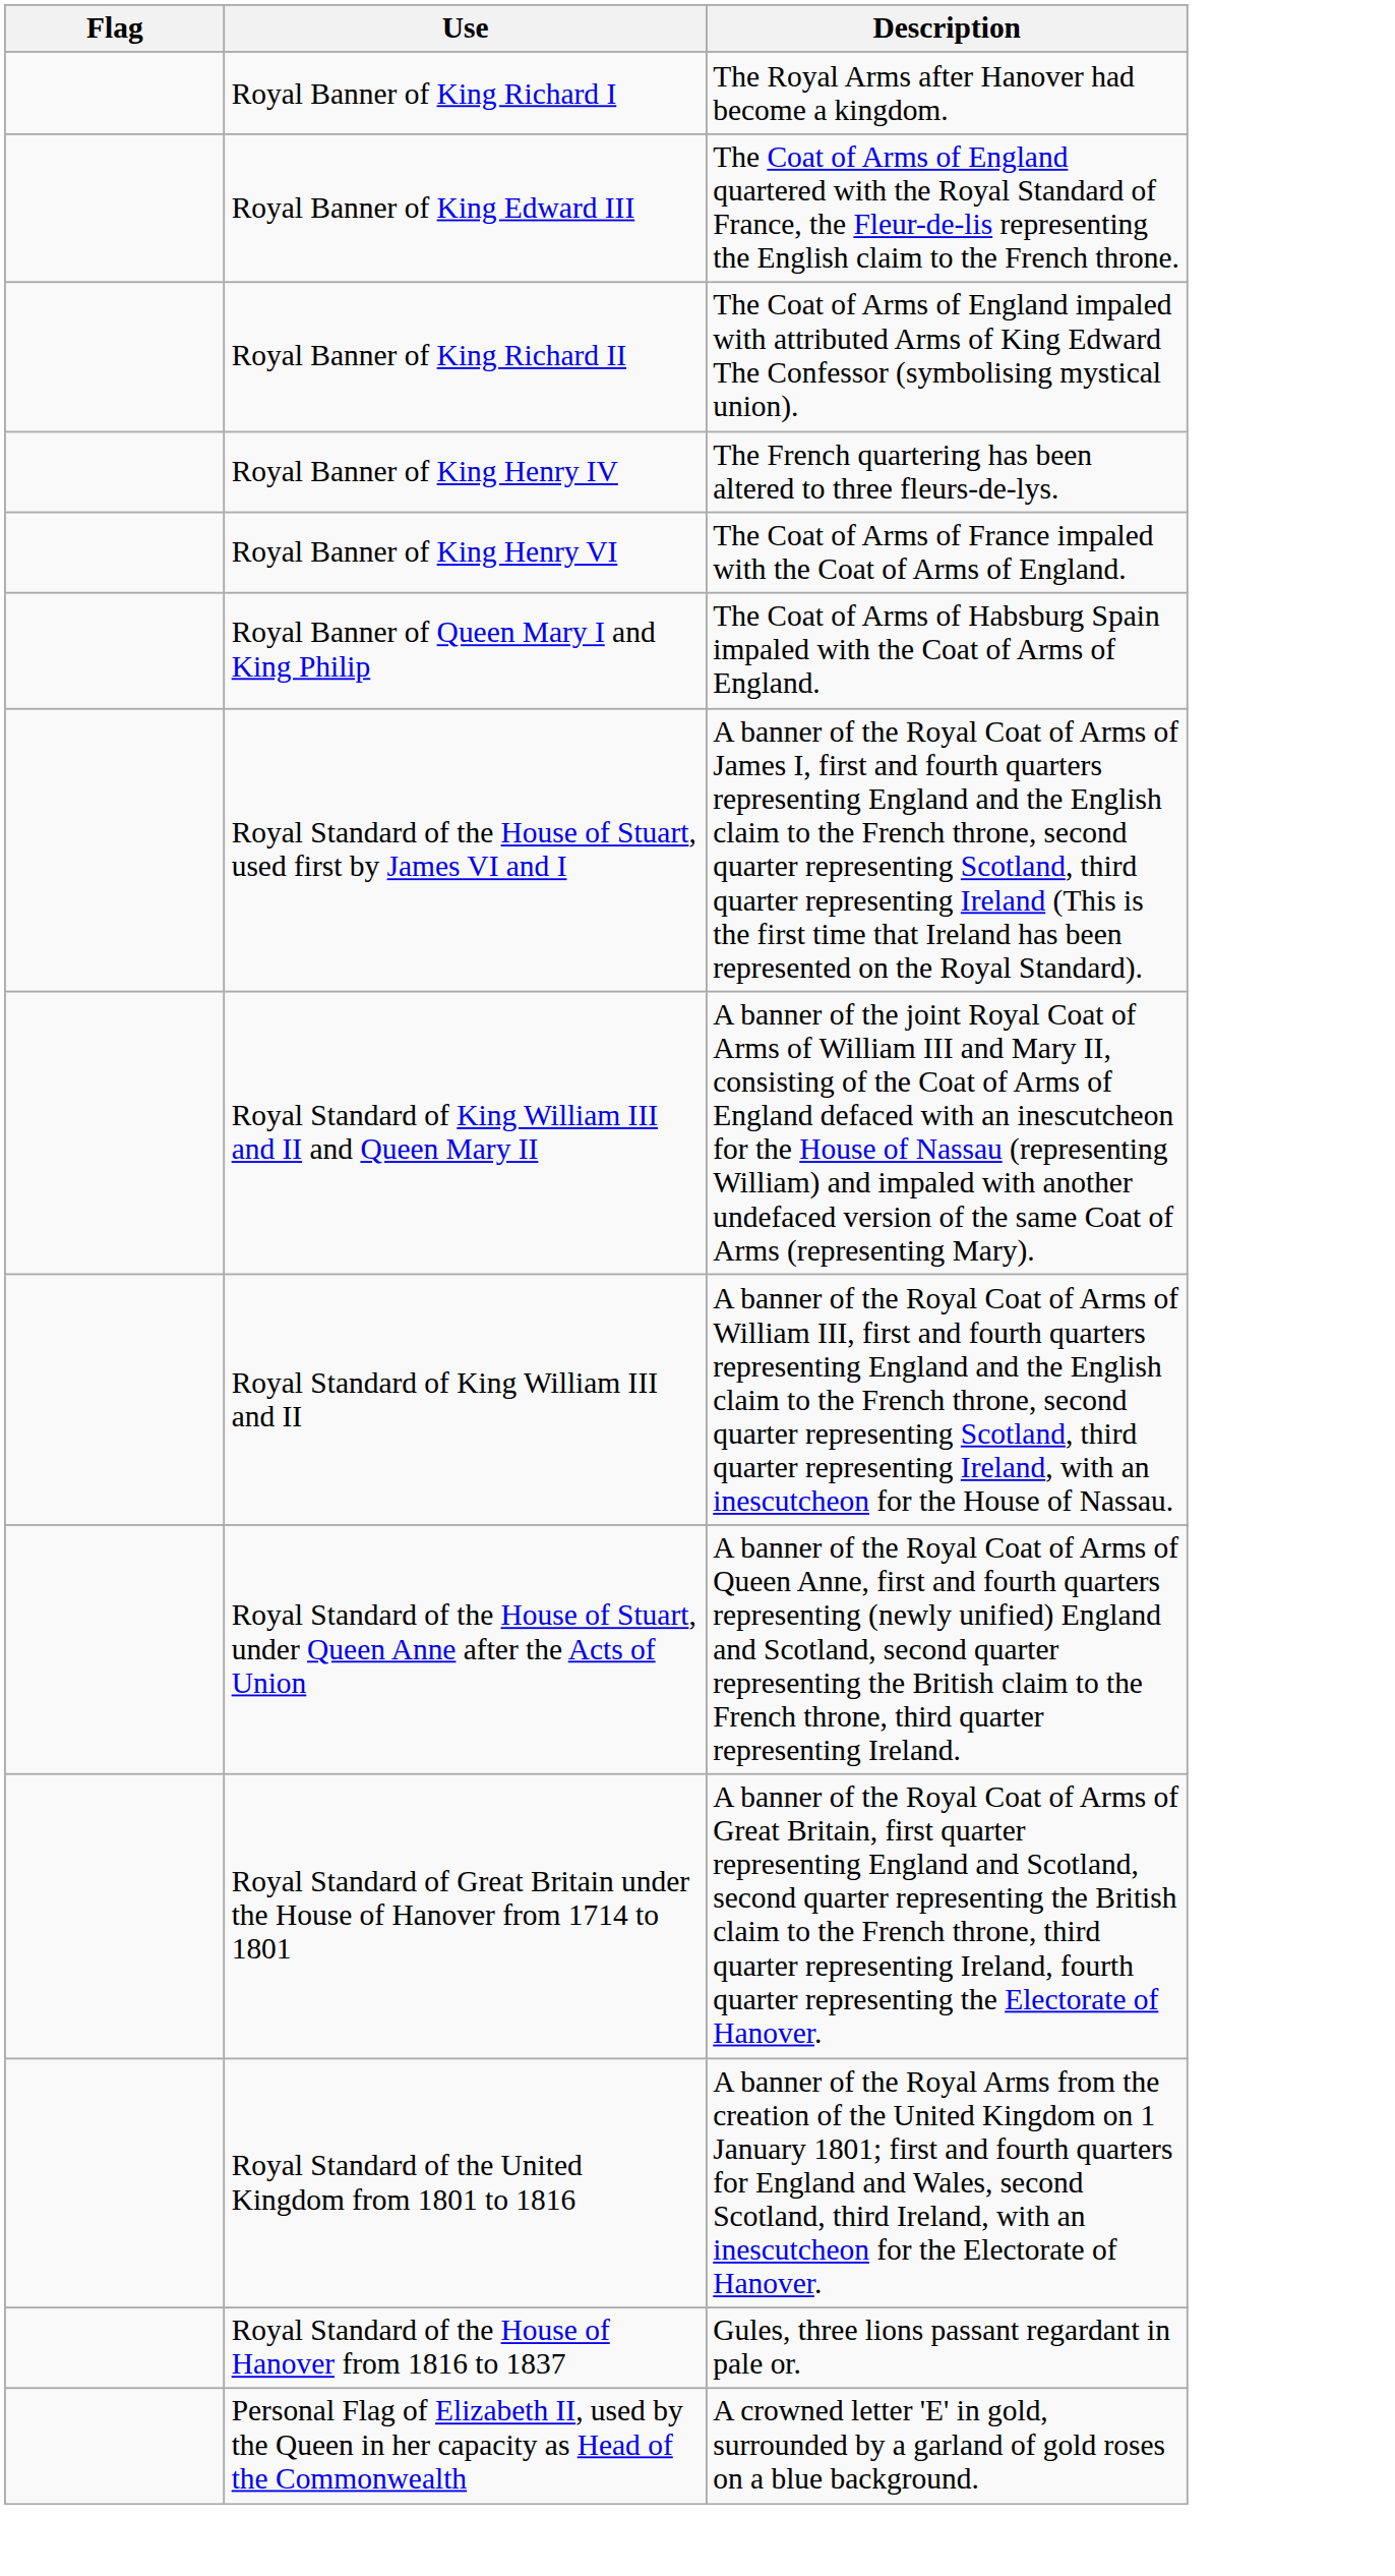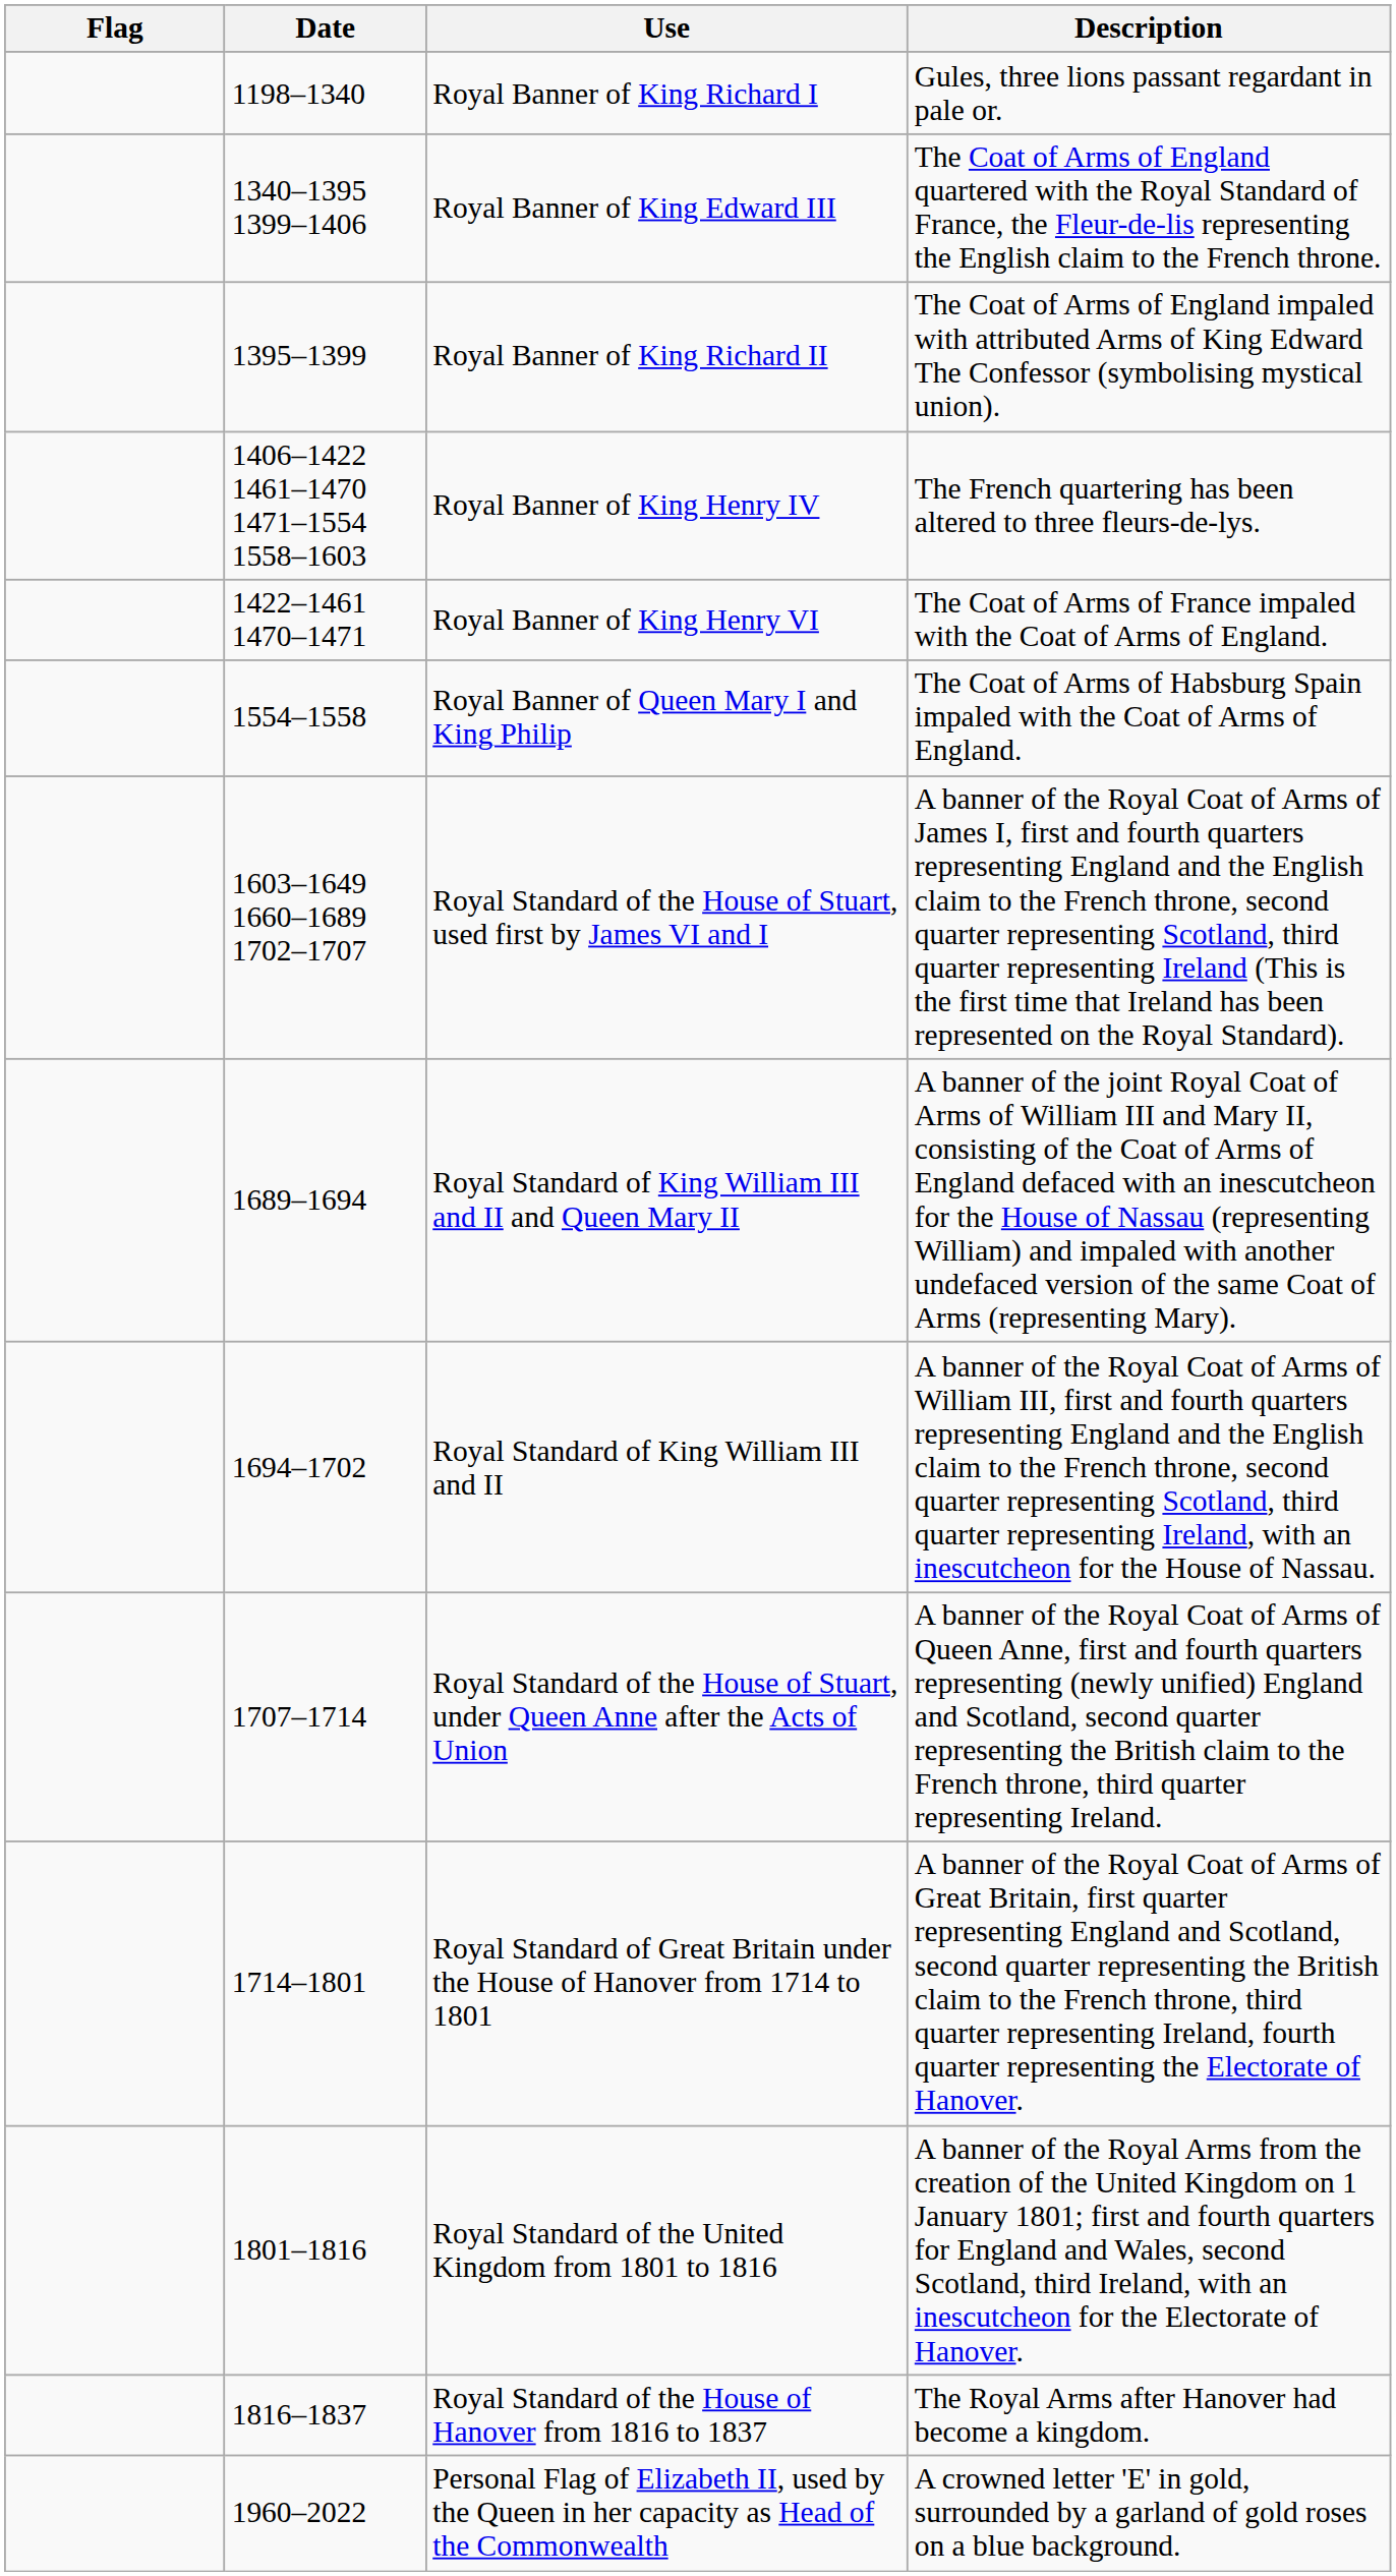 <table class="wikitable">
 <tr style="background:#efefef;">
 <th style="width:110px;">Flag</th>
+<th style="width:100px;">Date</th>
 <th style="width:250px;">Use</th>
 <th style="width:250px;">Description</th>
 </tr>
 <tr>
 <td></td>
+<td>1198–1340</td>
 <td>Royal Banner of <a href='#'>King Richard I</a></td>
-<td>The Royal Arms after Hanover had become a kingdom.</td>
+<td>Gules, three lions passant regardant in pale or.</td>
 </tr>
 <tr>
 <td></td>
+<td>1340–1395<br>1399–1406</td>
 <td>Royal Banner of <a href='#'>King Edward III</a></td>
 <td>The <a href='#'>Coat of Arms of England</a> quartered with the Royal Standard of France, the <a href='#'>Fleur-de-lis</a> representing the English claim to the French throne.</td>
 </tr>
 <tr>
 <td></td>
+<td>1395–1399</td>
 <td>Royal Banner of <a href='#'>King Richard II</a></td>
 <td>The Coat of Arms of England impaled with attributed Arms of King Edward The Confessor (symbolising mystical union).</td>
 </tr>
 <tr>
 <td></td>
+<td>1406–1422<br>1461–1470<br>1471–1554<br>1558–1603</td>
 <td>Royal Banner of <a href='#'>King Henry IV</a></td>
 <td>The French quartering has been altered to three fleurs-de-lys.</td>
 </tr>
 <tr>
 <td></td>
+<td>1422–1461<br>1470–1471</td>
 <td>Royal Banner of <a href='#'>King Henry VI</a></td>
 <td>The Coat of Arms of France impaled with the Coat of Arms of England.</td>
 </tr>
 <tr>
 <td></td>
+<td>1554–1558</td>
 <td>Royal Banner of <a href='#'>Queen Mary I</a> and <a href='#'>King Philip</a></td>
 <td>The Coat of Arms of Habsburg Spain impaled with the Coat of Arms of England.</td>
 </tr>
 <tr>
 <td></td>
+<td>1603–1649<br>1660–1689<br>1702–1707</td>
 <td>Royal Standard of the <a href='#'>House of Stuart</a>, used first by <a href='#'>James VI and I</a></td>
 <td>A banner of the Royal Coat of Arms of James I, first and fourth quarters representing England and the English claim to the French throne, second quarter representing <a href='#'>Scotland</a>, third quarter representing <a href='#'>Ireland</a> (This is the first time that Ireland has been represented on the Royal Standard).</td>
 </tr>
 <tr>
 <td></td>
+<td>1689–1694</td>
 <td>Royal Standard of <a href='#'>King William III and II</a> and <a href='#'>Queen Mary II</a></td>
 <td>A banner of the joint Royal Coat of Arms of William III and Mary II, consisting of the Coat of Arms of England defaced with an inescutcheon for the <a href='#'>House of Nassau</a> (representing William) and impaled with another undefaced version of the same Coat of Arms (representing Mary).</td>
 </tr>
 <tr>
 <td></td>
+<td>1694–1702</td>
 <td>Royal Standard of King William III and II</td>
 <td>A banner of the Royal Coat of Arms of William III, first and fourth quarters representing England and the English claim to the French throne, second quarter representing <a href='#'>Scotland</a>, third quarter representing <a href='#'>Ireland</a>, with an <a href='#'>inescutcheon</a> for the House of Nassau.</td>
 </tr>
 <tr>
 <td></td>
+<td>1707–1714</td>
 <td>Royal Standard of the <a href='#'>House of Stuart</a>, under <a href='#'>Queen Anne</a> after the <a href='#'>Acts of Union</a></td>
 <td>A banner of the Royal Coat of Arms of Queen Anne, first and fourth quarters representing (newly unified) England and Scotland, second quarter representing the British claim to the French throne, third quarter representing Ireland.</td>
 </tr>
 <tr>
 <td></td>
+<td>1714–1801</td>
 <td>Royal Standard of Great Britain under the House of Hanover from 1714 to 1801</td>
 <td>A banner of the Royal Coat of Arms of Great Britain, first quarter representing England and Scotland, second quarter representing the British claim to the French throne, third quarter representing Ireland, fourth quarter representing the <a href='#'>Electorate of Hanover</a>.</td>
 </tr>
 <tr>
 <td></td>
+<td>1801–1816</td>
 <td>Royal Standard of the United Kingdom from 1801 to 1816</td>
 <td>A banner of the Royal Arms from the creation of the United Kingdom on 1 January 1801; first and fourth quarters for England and Wales, second Scotland, third Ireland, with an <a href='#'>inescutcheon</a> for the Electorate of <a href='#'>Hanover</a>.</td>
 </tr>
 <tr>
 <td></td>
+<td>1816–1837</td>
 <td>Royal Standard of the <a href='#'>House of Hanover</a> from 1816 to 1837</td>
-<td>Gules, three lions passant regardant in pale or.</td>
+<td>The Royal Arms after Hanover had become a kingdom.</td>
 </tr>
 <tr>
 <td></td>
+<td>1960–2022</td>
 <td>Personal Flag of <a href='#'>Elizabeth II</a>, used by the Queen in her capacity as <a href='#'>Head of the Commonwealth</a></td>
 <td>A crowned letter 'E' in gold, surrounded by a garland of gold roses on a blue background.</td>
 </tr>
 </table>
